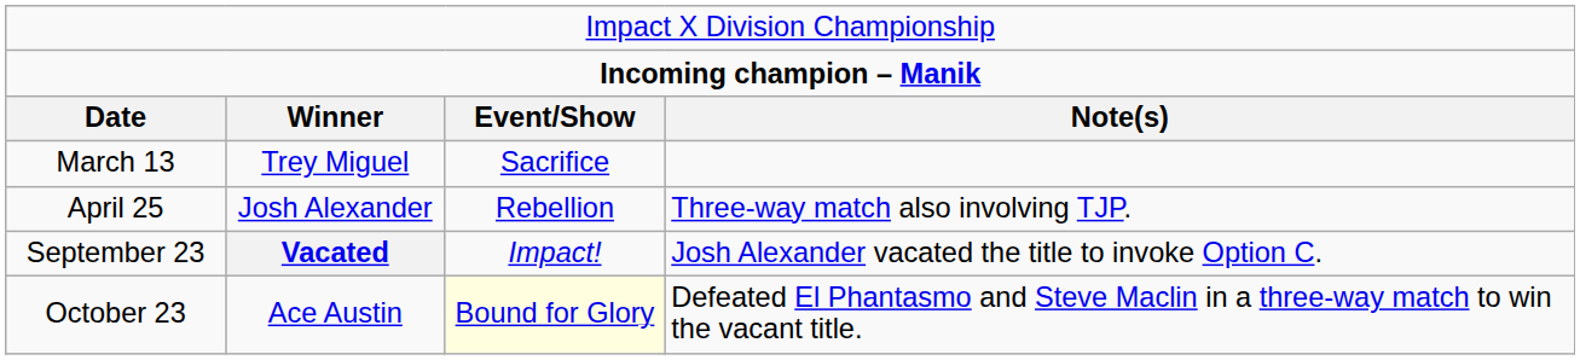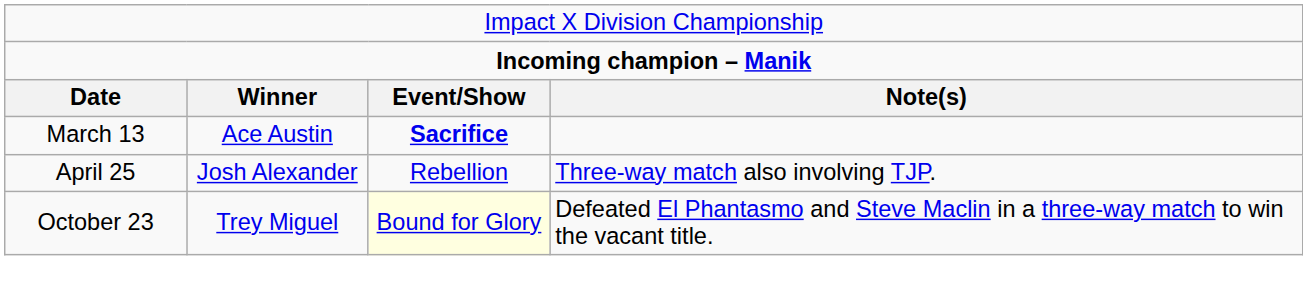 <table class="wikitable" style="text-align:center; width:100%;">
 <tr>
 <td colspan="4" style="text-align: center;"><a href='#'>Impact X Division Championship</a></td>
 </tr>
 <tr>
 <td colspan="4" style="text-align: center;"><strong>Incoming champion – <a href='#'>Manik</a></strong></td>
 </tr>
 <tr>
 <th width=14%>Date</th>
 <th width=14%>Winner</th>
 <th width=14%>Event/Show</th>
 <th width=58%>Note(s)</th>
 </tr>
 <tr>
 <td>March 13</td>
-<td><a href='#'>Trey Miguel</a></td>
-<td><a href='#'>Sacrifice</a></td>
+<td><a href='#'>Ace Austin</a></td>
+<td><strong><a href='#'>Sacrifice</a></strong></td>
 <td></td>
 </tr>
 <tr>
 <td>April 25</td>
 <td><a href='#'>Josh Alexander</a></td>
 <td><a href='#'>Rebellion</a></td>
 <td align=left><a href='#'>Three-way match</a> also involving <a href='#'>TJP</a>.</td>
 </tr>
 <tr>
-<td>September 23</td>
-<th><a href='#'>Vacated</a></th>
-<td><em><a href='#'>Impact!</a></em></td>
-<td align=left><a href='#'>Josh Alexander</a> vacated the title to invoke <a href='#'>Option C</a>.</td>
-</tr>
-<tr>
 <td>October 23</td>
-<td><a href='#'>Ace Austin</a></td>
+<td><a href='#'>Trey Miguel</a></td>
 <td style="background: lightyellow;"><a href='#'>Bound for Glory</a></td>
 <td align=left>Defeated <a href='#'>El Phantasmo</a> and <a href='#'>Steve Maclin</a> in a <a href='#'>three-way match</a> to win the vacant title.</td>
 </tr>
 </table>
